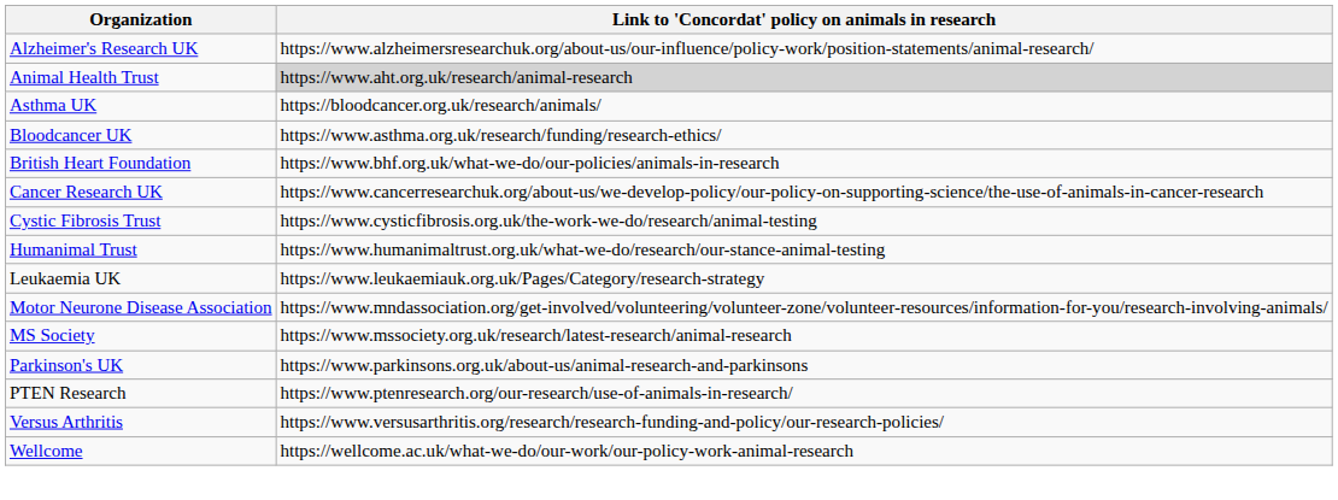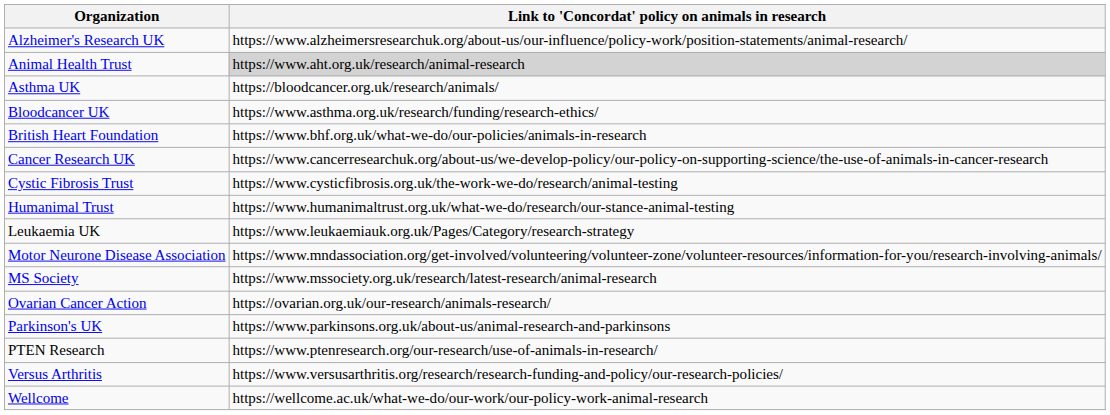 <table class="wikitable">
 <tr>
 <th>Organization</th>
 <th>Link to 'Concordat' policy on animals in research</th>
 </tr>
 <tr>
 <td><a href='#'>Alzheimer's Research UK</a></td>
 <td>https://www.alzheimersresearchuk.org/about-us/our-influence/policy-work/position-statements/animal-research/</td>
 </tr>
 <tr>
 <td><a href='#'>Animal Health Trust</a></td>
 <td style="background: lightgrey;">https://www.aht.org.uk/research/animal-research</td>
 </tr>
 <tr>
 <td><a href='#'>Asthma UK</a></td>
 <td>https://bloodcancer.org.uk/research/animals/</td>
 </tr>
 <tr>
 <td><a href='#'>Bloodcancer UK</a></td>
 <td>https://www.asthma.org.uk/research/funding/research-ethics/</td>
 </tr>
 <tr>
 <td><a href='#'>British Heart Foundation</a></td>
 <td>https://www.bhf.org.uk/what-we-do/our-policies/animals-in-research</td>
 </tr>
 <tr>
 <td><a href='#'>Cancer Research UK</a></td>
 <td>https://www.cancerresearchuk.org/about-us/we-develop-policy/our-policy-on-supporting-science/the-use-of-animals-in-cancer-research</td>
 </tr>
 <tr>
 <td><a href='#'>Cystic Fibrosis Trust</a></td>
 <td>https://www.cysticfibrosis.org.uk/the-work-we-do/research/animal-testing</td>
 </tr>
 <tr>
 <td><a href='#'>Humanimal Trust</a></td>
 <td>https://www.humanimaltrust.org.uk/what-we-do/research/our-stance-animal-testing</td>
 </tr>
 <tr>
 <td>Leukaemia UK</td>
 <td>https://www.leukaemiauk.org.uk/Pages/Category/research-strategy</td>
 </tr>
 <tr>
 <td><a href='#'>Motor Neurone Disease Association</a></td>
 <td>https://www.mndassociation.org/get-involved/volunteering/volunteer-zone/volunteer-resources/information-for-you/research-involving-animals/</td>
 </tr>
 <tr>
 <td><a href='#'>MS Society</a></td>
 <td>https://www.mssociety.org.uk/research/latest-research/animal-research</td>
 </tr>
 <tr>
+<td><a href='#'>Ovarian Cancer Action</a></td>
+<td>https://ovarian.org.uk/our-research/animals-research/</td>
+</tr>
+<tr>
 <td><a href='#'>Parkinson's UK</a></td>
 <td>https://www.parkinsons.org.uk/about-us/animal-research-and-parkinsons</td>
 </tr>
 <tr>
 <td>PTEN Research</td>
 <td>https://www.ptenresearch.org/our-research/use-of-animals-in-research/</td>
 </tr>
 <tr>
 <td><a href='#'>Versus Arthritis</a></td>
 <td>https://www.versusarthritis.org/research/research-funding-and-policy/our-research-policies/</td>
 </tr>
 <tr>
 <td><a href='#'>Wellcome</a></td>
 <td>https://wellcome.ac.uk/what-we-do/our-work/our-policy-work-animal-research</td>
 </tr>
 </table>
